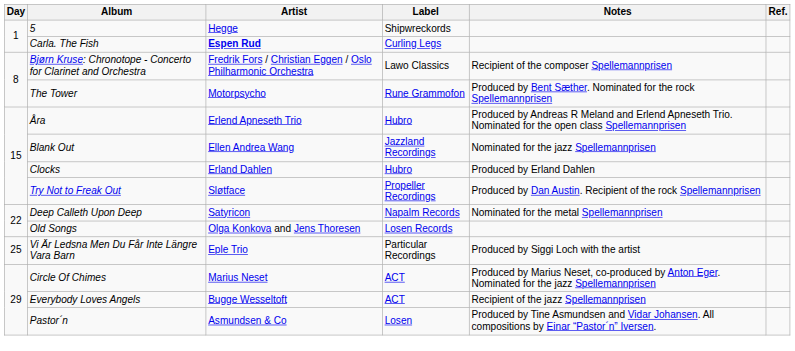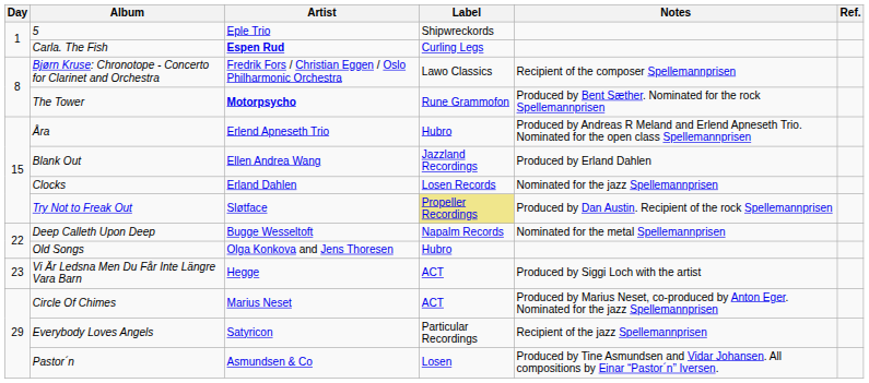 <table class="wikitable">
 <tr>
 <th>Day</th>
 <th>Album</th>
 <th>Artist</th>
 <th>Label</th>
 <th>Notes</th>
 <th>Ref.</th>
 </tr>
 <tr>
 <td rowspan="2" style="text-align:center;">1</td>
 <td><em>5</em></td>
-<td><a href='#'>Hegge</a></td>
+<td><a href='#'>Eple Trio</a></td>
 <td>Shipwreckords</td>
 <td></td>
 <td style="text-align:center;"></td>
 </tr>
 <tr>
 <td><em>Carla. The Fish</em></td>
 <td><strong><a href='#'>Espen Rud</a></strong></td>
 <td><a href='#'>Curling Legs</a></td>
 <td></td>
 <td style="text-align:center;"></td>
 </tr>
 <tr>
 <td rowspan="2" style="text-align:center;">8</td>
 <td><em><a href='#'>Bjørn Kruse</a>: Chronotope - Concerto for Clarinet and Orchestra</em></td>
 <td><a href='#'>Fredrik Fors</a> / <a href='#'>Christian Eggen</a> / <a href='#'>Oslo Philharmonic Orchestra</a></td>
 <td>Lawo Classics</td>
 <td>Recipient of the composer <a href='#'>Spellemannprisen</a></td>
 <td style="text-align:center;"></td>
 </tr>
 <tr>
 <td><em>The Tower</em></td>
-<td><a href='#'>Motorpsycho</a></td>
+<td><strong><a href='#'>Motorpsycho</a></strong></td>
 <td><a href='#'>Rune Grammofon</a></td>
 <td>Produced by <a href='#'>Bent Sæther</a>. Nominated for the rock <a href='#'>Spellemannprisen</a></td>
 <td style="text-align:center;"></td>
 </tr>
 <tr>
 <td rowspan="4" style="text-align:center;">15</td>
 <td><em>Åra</em></td>
 <td><a href='#'>Erlend Apneseth Trio</a></td>
 <td><a href='#'>Hubro</a></td>
 <td>Produced by Andreas R Meland and Erlend Apneseth Trio. Nominated for the open class <a href='#'>Spellemannprisen</a></td>
 <td style="text-align:center;"></td>
 </tr>
 <tr>
 <td><em>Blank Out</em></td>
 <td><a href='#'>Ellen Andrea Wang</a></td>
 <td><a href='#'>Jazzland Recordings</a></td>
-<td>Nominated for the jazz <a href='#'>Spellemannprisen</a></td>
+<td>Produced by Erland Dahlen</td>
 <td style="text-align:center;"></td>
 </tr>
 <tr>
 <td><em>Clocks</em></td>
 <td><a href='#'>Erland Dahlen</a></td>
-<td><a href='#'>Hubro</a></td>
-<td>Produced by Erland Dahlen</td>
+<td><a href='#'>Losen Records</a></td>
+<td>Nominated for the jazz <a href='#'>Spellemannprisen</a></td>
 <td style="text-align:center;"></td>
 </tr>
 <tr>
 <td><em><a href='#'>Try Not to Freak Out</a></em></td>
 <td><a href='#'>Sløtface</a></td>
-<td><a href='#'>Propeller Recordings</a></td>
+<td style="background: khaki;"><a href='#'>Propeller Recordings</a></td>
 <td>Produced by <a href='#'>Dan Austin</a>. Recipient of the rock <a href='#'>Spellemannprisen</a></td>
 <td style="text-align:center;"></td>
 </tr>
 <tr>
 <td rowspan="2" style="text-align:center;">22</td>
 <td><em>Deep Calleth Upon Deep</em></td>
-<td><a href='#'>Satyricon</a></td>
+<td><a href='#'>Bugge Wesseltoft</a></td>
 <td><a href='#'>Napalm Records</a></td>
 <td>Nominated for the metal <a href='#'>Spellemannprisen</a></td>
 <td style="text-align:center;"></td>
 </tr>
 <tr>
 <td><em>Old Songs</em></td>
 <td><a href='#'>Olga Konkova</a> and <a href='#'>Jens Thoresen</a></td>
-<td><a href='#'>Losen Records</a></td>
+<td><a href='#'>Hubro</a></td>
 <td></td>
 <td style="text-align:center;"></td>
 </tr>
 <tr>
-<td rowspan="1" style="text-align:center;">25</td>
+<td rowspan="1" style="text-align:center;">23</td>
 <td><em>Vi Är Ledsna Men Du Får Inte Längre Vara Barn</em></td>
-<td><a href='#'>Eple Trio</a></td>
-<td>Particular Recordings</td>
+<td><a href='#'>Hegge</a></td>
+<td><a href='#'>ACT</a></td>
 <td>Produced by Siggi Loch with the artist</td>
 <td style="text-align:center;"></td>
 </tr>
 <tr>
 <td rowspan="3" style="text-align:center;">29</td>
 <td><em>Circle Of Chimes</em></td>
 <td><a href='#'>Marius Neset</a></td>
 <td><a href='#'>ACT</a></td>
 <td>Produced by Marius Neset, co-produced by <a href='#'>Anton Eger</a>. Nominated for the jazz <a href='#'>Spellemannprisen</a></td>
 <td style="text-align:center;"></td>
 </tr>
 <tr>
 <td><em>Everybody Loves Angels</em></td>
-<td><a href='#'>Bugge Wesseltoft</a></td>
-<td><a href='#'>ACT</a></td>
+<td><a href='#'>Satyricon</a></td>
+<td>Particular Recordings</td>
 <td>Recipient of the jazz <a href='#'>Spellemannprisen</a></td>
 <td style="text-align:center;"></td>
 </tr>
 <tr>
 <td><em>Pastor´n</em></td>
 <td><a href='#'>Asmundsen & Co</a></td>
 <td><a href='#'>Losen</a></td>
 <td>Produced by Tine Asmundsen and <a href='#'>Vidar Johansen</a>. All compositions by <a href='#'>Einar “Pastor´n” Iversen</a>.</td>
 <td style="text-align:center;"></td>
 </tr>
 </table>
